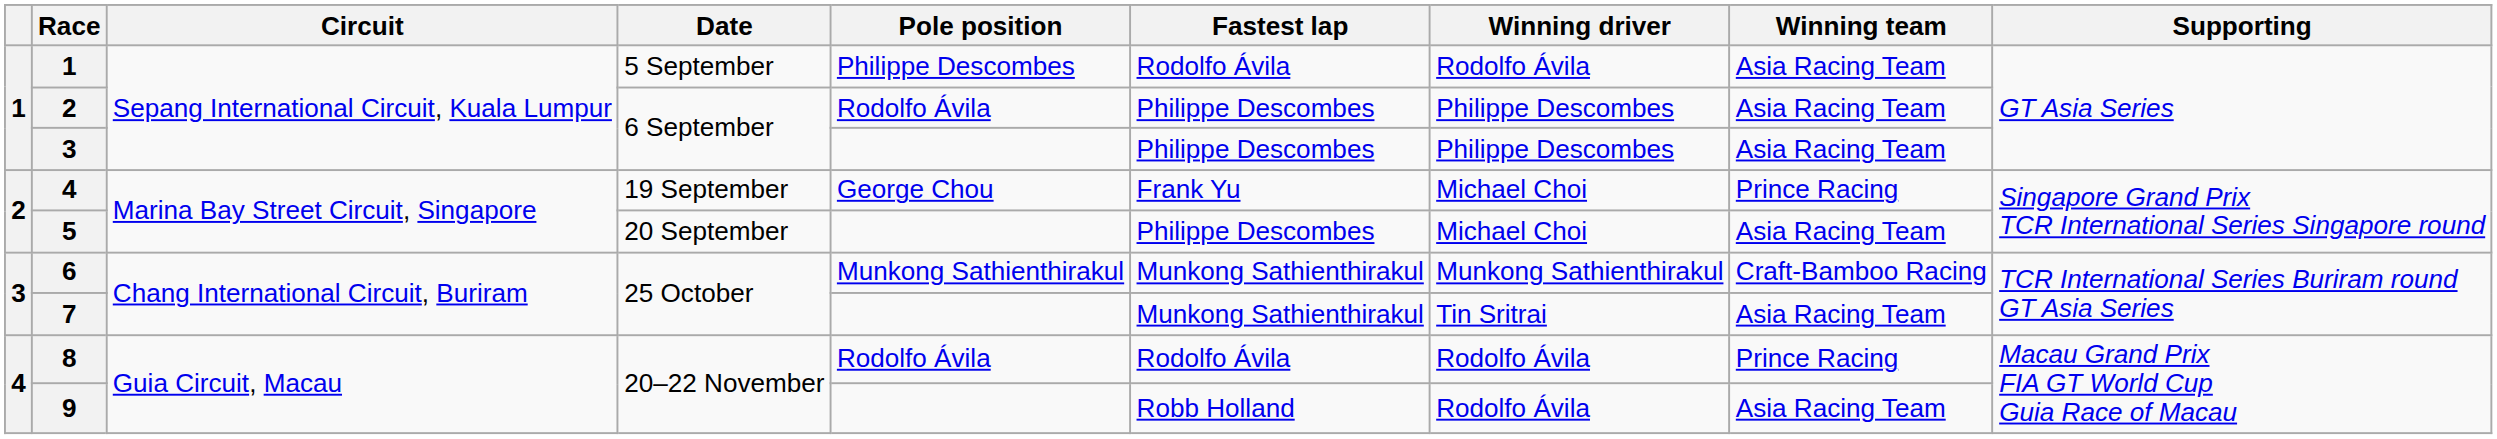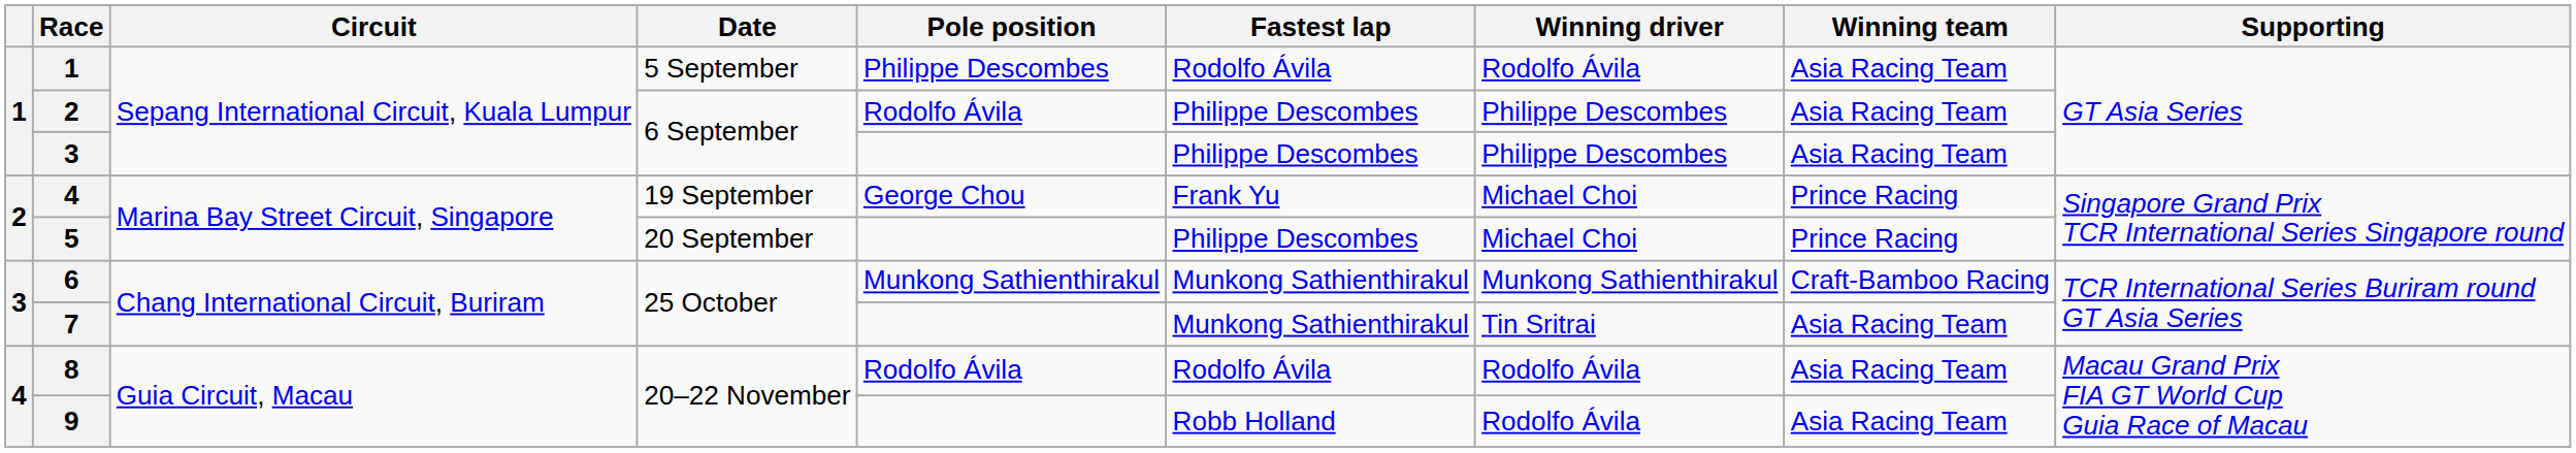 <table class="wikitable" style="font-size: 85%">
 <tr>
 <th></th>
 <th>Race</th>
 <th>Circuit</th>
 <th>Date</th>
 <th>Pole position</th>
 <th>Fastest lap</th>
 <th>Winning driver</th>
 <th>Winning team</th>
 <th>Supporting</th>
 </tr>
 <tr>
 <th rowspan=3>1</th>
 <th>1</th>
 <td rowspan=3> <a href='#'>Sepang International Circuit</a>, <a href='#'>Kuala Lumpur</a></td>
 <td>5 September</td>
 <td> <a href='#'>Philippe Descombes</a></td>
 <td> <a href='#'>Rodolfo Ávila</a></td>
 <td> <a href='#'>Rodolfo Ávila</a></td>
 <td> <a href='#'>Asia Racing Team</a></td>
 <td rowspan=3><em><a href='#'>GT Asia Series</a></em></td>
 </tr>
 <tr>
 <th>2</th>
 <td rowspan=2>6 September</td>
 <td> <a href='#'>Rodolfo Ávila</a></td>
 <td> <a href='#'>Philippe Descombes</a></td>
 <td> <a href='#'>Philippe Descombes</a></td>
 <td> <a href='#'>Asia Racing Team</a></td>
 </tr>
 <tr>
 <th>3</th>
 <td></td>
 <td> <a href='#'>Philippe Descombes</a></td>
 <td> <a href='#'>Philippe Descombes</a></td>
 <td> <a href='#'>Asia Racing Team</a></td>
 </tr>
 <tr>
 <th rowspan=2>2</th>
 <th>4</th>
 <td rowspan=2> <a href='#'>Marina Bay Street Circuit</a>, <a href='#'>Singapore</a></td>
 <td>19 September</td>
 <td> <a href='#'>George Chou</a></td>
 <td> <a href='#'>Frank Yu</a></td>
 <td> <a href='#'>Michael Choi</a></td>
 <td> <a href='#'>Prince Racing</a></td>
 <td rowspan=2><em><a href='#'>Singapore Grand Prix</a></em><br><em><a href='#'>TCR International Series Singapore round</a></em></td>
 </tr>
 <tr>
 <th>5</th>
 <td>20 September</td>
 <td></td>
 <td> <a href='#'>Philippe Descombes</a></td>
 <td> <a href='#'>Michael Choi</a></td>
-<td> <a href='#'>Asia Racing Team</a></td>
+<td> <a href='#'>Prince Racing</a></td>
 </tr>
 <tr>
 <th rowspan=2>3</th>
 <th>6</th>
 <td rowspan=2> <a href='#'>Chang International Circuit</a>, <a href='#'>Buriram</a></td>
 <td rowspan=2>25 October</td>
 <td> <a href='#'>Munkong Sathienthirakul</a></td>
 <td> <a href='#'>Munkong Sathienthirakul</a></td>
 <td> <a href='#'>Munkong Sathienthirakul</a></td>
 <td> <a href='#'>Craft-Bamboo Racing</a></td>
 <td rowspan=2><em><a href='#'>TCR International Series Buriram round</a></em><br><em><a href='#'>GT Asia Series</a></em></td>
 </tr>
 <tr>
 <th>7</th>
 <td></td>
 <td> <a href='#'>Munkong Sathienthirakul</a></td>
 <td> <a href='#'>Tin Sritrai</a></td>
 <td> <a href='#'>Asia Racing Team</a></td>
 </tr>
 <tr>
 <th rowspan=2>4</th>
 <th>8</th>
 <td rowspan=2> <a href='#'>Guia Circuit</a>, <a href='#'>Macau</a></td>
 <td rowspan=2>20–22 November</td>
 <td> <a href='#'>Rodolfo Ávila</a></td>
 <td> <a href='#'>Rodolfo Ávila</a></td>
 <td> <a href='#'>Rodolfo Ávila</a></td>
-<td> <a href='#'>Prince Racing</a></td>
+<td> <a href='#'>Asia Racing Team</a></td>
 <td rowspan=2><em><a href='#'>Macau Grand Prix</a></em><br><em><a href='#'>FIA GT World Cup</a></em><br><em><a href='#'>Guia Race of Macau</a></em></td>
 </tr>
 <tr>
 <th>9</th>
 <td></td>
 <td> <a href='#'>Robb Holland</a></td>
 <td> <a href='#'>Rodolfo Ávila</a></td>
 <td> <a href='#'>Asia Racing Team</a></td>
 </tr>
 </table>
